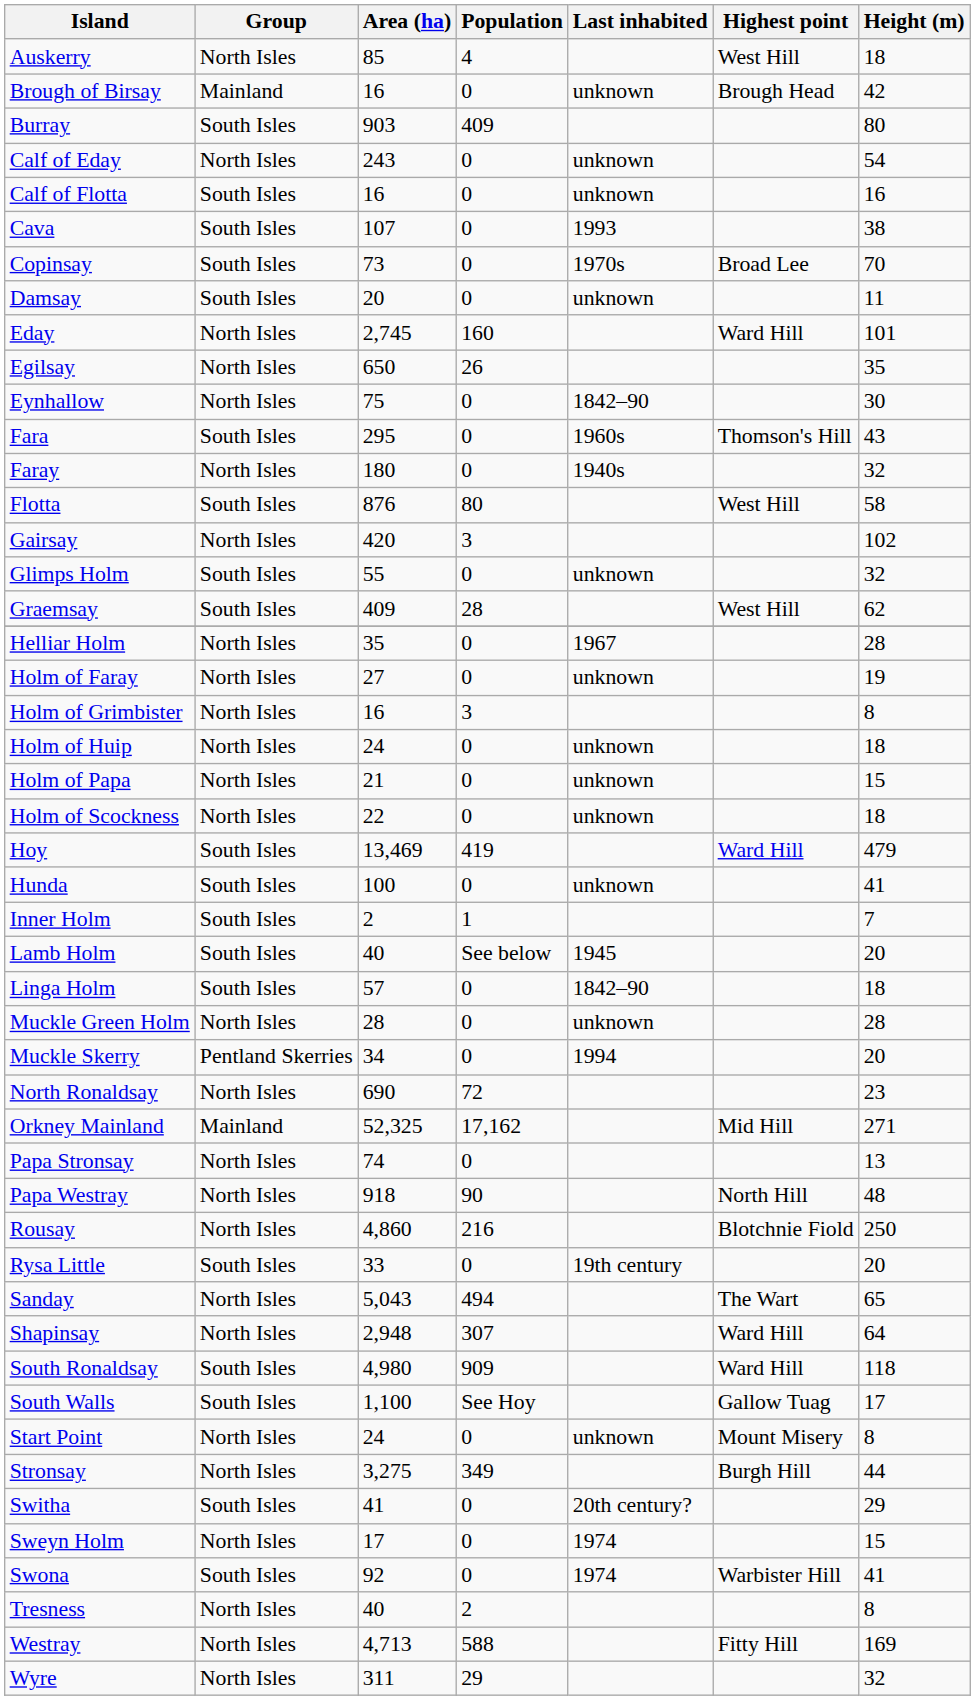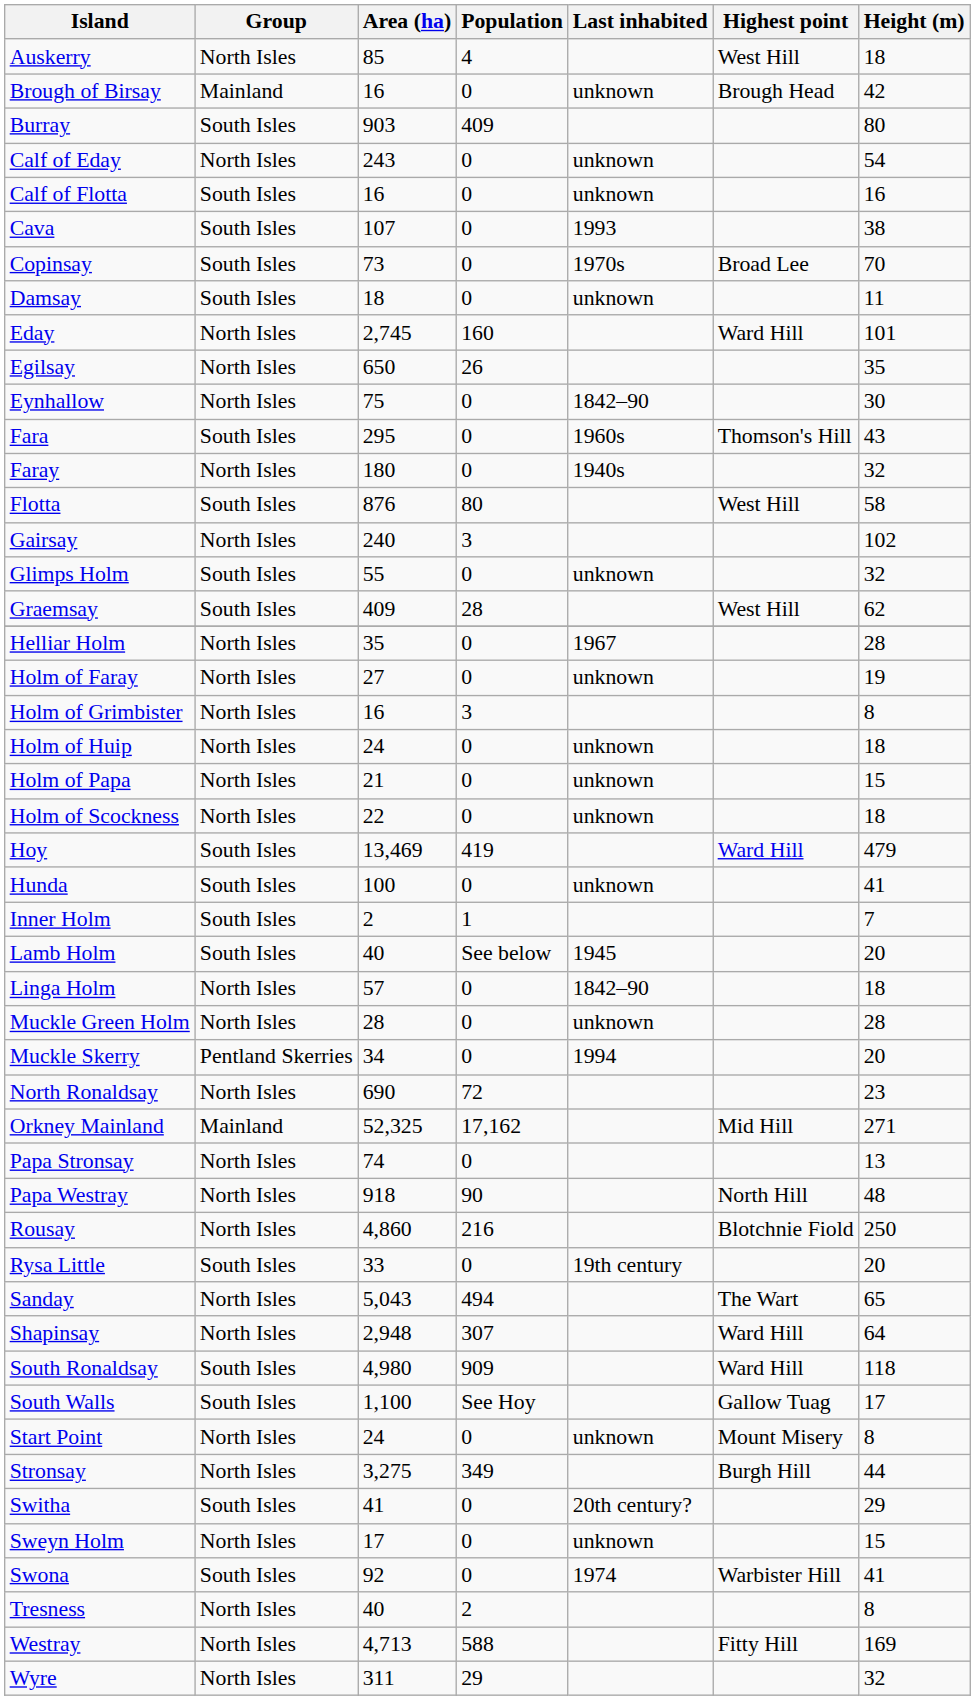 <table class="wikitable sortable static-row-numbers static-row-header-text ">
 <tr>
 <th>Island</th>
 <th>Group</th>
 <th>Area (<a href='#'>ha</a>)</th>
 <th>Population</th>
 <th>Last inhabited</th>
 <th>Highest point</th>
 <th>Height (m)</th>
 </tr>
 <tr>
 <td><a href='#'>Auskerry</a></td>
 <td>North Isles</td>
 <td>85</td>
 <td>4</td>
 <td></td>
 <td>West Hill</td>
 <td>18</td>
 </tr>
 <tr>
 <td><a href='#'>Brough of Birsay</a></td>
 <td>Mainland</td>
 <td>16</td>
 <td>0</td>
 <td>unknown</td>
 <td>Brough Head</td>
 <td>42</td>
 </tr>
 <tr>
 <td><a href='#'>Burray</a></td>
 <td>South Isles</td>
 <td>903</td>
 <td>409</td>
 <td></td>
 <td></td>
 <td>80</td>
 </tr>
 <tr>
 <td><a href='#'>Calf of Eday</a></td>
 <td>North Isles</td>
 <td>243</td>
 <td>0</td>
 <td>unknown</td>
 <td></td>
 <td>54</td>
 </tr>
 <tr>
 <td><a href='#'>Calf of Flotta</a></td>
 <td>South Isles</td>
 <td>16</td>
 <td>0</td>
 <td>unknown</td>
 <td></td>
 <td>16</td>
 </tr>
 <tr>
 <td><a href='#'>Cava</a></td>
 <td>South Isles</td>
 <td>107</td>
 <td>0</td>
 <td>1993</td>
 <td></td>
 <td>38</td>
 </tr>
 <tr>
 <td><a href='#'>Copinsay</a></td>
 <td>South Isles</td>
 <td>73</td>
 <td>0</td>
 <td>1970s</td>
 <td>Broad Lee</td>
 <td>70</td>
 </tr>
 <tr>
 <td><a href='#'>Damsay</a></td>
 <td>South Isles</td>
-<td>20</td>
+<td>18</td>
 <td>0</td>
 <td>unknown</td>
 <td></td>
 <td>11</td>
 </tr>
 <tr>
 <td><a href='#'>Eday</a></td>
 <td>North Isles</td>
 <td>2,745</td>
 <td>160</td>
 <td></td>
 <td>Ward Hill</td>
 <td>101</td>
 </tr>
 <tr>
 <td><a href='#'>Egilsay</a></td>
 <td>North Isles</td>
 <td>650</td>
 <td>26</td>
 <td></td>
 <td></td>
 <td>35</td>
 </tr>
 <tr>
 <td><a href='#'>Eynhallow</a></td>
 <td>North Isles</td>
 <td>75</td>
 <td>0</td>
 <td>1842–90</td>
 <td></td>
 <td>30</td>
 </tr>
 <tr>
 <td><a href='#'>Fara</a></td>
 <td>South Isles</td>
 <td>295</td>
 <td>0</td>
 <td>1960s</td>
 <td>Thomson's Hill</td>
 <td>43</td>
 </tr>
 <tr>
 <td><a href='#'>Faray</a></td>
 <td>North Isles</td>
 <td>180</td>
 <td>0</td>
 <td>1940s</td>
 <td></td>
 <td>32</td>
 </tr>
 <tr>
 <td><a href='#'>Flotta</a></td>
 <td>South Isles</td>
 <td>876</td>
 <td>80</td>
 <td></td>
 <td>West Hill</td>
 <td>58</td>
 </tr>
 <tr>
 <td><a href='#'>Gairsay</a></td>
 <td>North Isles</td>
-<td>420</td>
+<td>240</td>
 <td>3</td>
 <td></td>
 <td></td>
 <td>102</td>
 </tr>
 <tr>
 <td><a href='#'>Glimps Holm</a></td>
 <td>South Isles</td>
 <td>55</td>
 <td>0</td>
 <td>unknown</td>
 <td></td>
 <td>32</td>
 </tr>
 <tr>
 <td><a href='#'>Graemsay</a></td>
 <td>South Isles</td>
 <td>409</td>
 <td>28</td>
 <td></td>
 <td>West Hill</td>
 <td>62</td>
 </tr>
 <tr>
 </tr>
 <tr>
 <td><a href='#'>Helliar Holm</a></td>
 <td>North Isles</td>
 <td>35</td>
 <td>0</td>
 <td>1967</td>
 <td></td>
 <td>28</td>
 </tr>
 <tr>
 <td><a href='#'>Holm of Faray</a></td>
 <td>North Isles</td>
 <td>27</td>
 <td>0</td>
 <td>unknown</td>
 <td></td>
 <td>19</td>
 </tr>
 <tr>
 <td><a href='#'>Holm of Grimbister</a></td>
 <td>North Isles</td>
 <td>16</td>
 <td>3</td>
 <td></td>
 <td></td>
 <td>8</td>
 </tr>
 <tr>
 <td><a href='#'>Holm of Huip</a></td>
 <td>North Isles</td>
 <td>24</td>
 <td>0</td>
 <td>unknown</td>
 <td></td>
 <td>18</td>
 </tr>
 <tr>
 <td><a href='#'>Holm of Papa</a></td>
 <td>North Isles</td>
 <td>21</td>
 <td>0</td>
 <td>unknown</td>
 <td></td>
 <td>15</td>
 </tr>
 <tr>
 <td><a href='#'>Holm of Scockness</a></td>
 <td>North Isles</td>
 <td>22</td>
 <td>0</td>
 <td>unknown</td>
 <td></td>
 <td>18</td>
 </tr>
 <tr>
 <td><a href='#'>Hoy</a></td>
 <td>South Isles</td>
 <td>13,469</td>
 <td>419</td>
 <td></td>
 <td><a href='#'>Ward Hill</a></td>
 <td>479</td>
 </tr>
 <tr>
 <td><a href='#'>Hunda</a></td>
 <td>South Isles</td>
 <td>100</td>
 <td>0</td>
 <td>unknown</td>
 <td></td>
 <td>41</td>
 </tr>
 <tr>
 <td><a href='#'>Inner Holm</a></td>
 <td>South Isles</td>
 <td>2</td>
 <td>1</td>
 <td></td>
 <td></td>
 <td>7</td>
 </tr>
 <tr>
 <td><a href='#'>Lamb Holm</a></td>
 <td>South Isles</td>
 <td>40</td>
 <td>See below</td>
 <td>1945</td>
 <td></td>
 <td>20</td>
 </tr>
 <tr>
 <td><a href='#'>Linga Holm</a></td>
-<td>South Isles</td>
+<td>North Isles</td>
 <td>57</td>
 <td>0</td>
 <td>1842–90</td>
 <td></td>
 <td>18</td>
 </tr>
 <tr>
 <td><a href='#'>Muckle Green Holm</a></td>
 <td>North Isles</td>
 <td>28</td>
 <td>0</td>
 <td>unknown</td>
 <td></td>
 <td>28</td>
 </tr>
 <tr>
 <td><a href='#'>Muckle Skerry</a></td>
 <td>Pentland Skerries</td>
 <td>34</td>
 <td>0</td>
 <td>1994</td>
 <td></td>
 <td>20</td>
 </tr>
 <tr>
 <td><a href='#'>North Ronaldsay</a></td>
 <td>North Isles</td>
 <td>690</td>
 <td>72</td>
 <td></td>
 <td></td>
 <td>23</td>
 </tr>
 <tr>
 <td><a href='#'>Orkney Mainland</a></td>
 <td>Mainland</td>
 <td>52,325</td>
 <td>17,162</td>
 <td></td>
 <td>Mid Hill</td>
 <td>271</td>
 </tr>
 <tr>
 <td><a href='#'>Papa Stronsay</a></td>
 <td>North Isles</td>
 <td>74</td>
 <td>0</td>
 <td></td>
 <td></td>
 <td>13</td>
 </tr>
 <tr>
 <td><a href='#'>Papa Westray</a></td>
 <td>North Isles</td>
 <td>918</td>
 <td>90</td>
 <td></td>
 <td>North Hill</td>
 <td>48</td>
 </tr>
 <tr>
 <td><a href='#'>Rousay</a></td>
 <td>North Isles</td>
 <td>4,860</td>
 <td>216</td>
 <td></td>
 <td>Blotchnie Fiold</td>
 <td>250</td>
 </tr>
 <tr>
 <td><a href='#'>Rysa Little</a></td>
 <td>South Isles</td>
 <td>33</td>
 <td>0</td>
 <td>19th century</td>
 <td></td>
 <td>20</td>
 </tr>
 <tr>
 <td><a href='#'>Sanday</a></td>
 <td>North Isles</td>
 <td>5,043</td>
 <td>494</td>
 <td></td>
 <td>The Wart</td>
 <td>65</td>
 </tr>
 <tr>
 <td><a href='#'>Shapinsay</a></td>
 <td>North Isles</td>
 <td>2,948</td>
 <td>307</td>
 <td></td>
 <td>Ward Hill</td>
 <td>64</td>
 </tr>
 <tr>
 <td><a href='#'>South Ronaldsay</a></td>
 <td>South Isles</td>
 <td>4,980</td>
 <td>909</td>
 <td></td>
 <td>Ward Hill</td>
 <td>118</td>
 </tr>
 <tr>
 <td><a href='#'>South Walls</a></td>
 <td>South Isles</td>
 <td>1,100</td>
 <td>See Hoy</td>
 <td></td>
 <td>Gallow Tuag</td>
 <td>17</td>
 </tr>
 <tr>
 <td><a href='#'>Start Point</a></td>
 <td>North Isles</td>
 <td>24</td>
 <td>0</td>
 <td>unknown</td>
 <td>Mount Misery</td>
 <td>8</td>
 </tr>
 <tr>
 <td><a href='#'>Stronsay</a></td>
 <td>North Isles</td>
 <td>3,275</td>
 <td>349</td>
 <td></td>
 <td>Burgh Hill</td>
 <td>44</td>
 </tr>
 <tr>
 <td><a href='#'>Switha</a></td>
 <td>South Isles</td>
 <td>41</td>
 <td>0</td>
 <td>20th century?</td>
 <td></td>
 <td>29</td>
 </tr>
 <tr>
 <td><a href='#'>Sweyn Holm</a></td>
 <td>North Isles</td>
 <td>17</td>
 <td>0</td>
-<td>1974</td>
+<td>unknown</td>
 <td></td>
 <td>15</td>
 </tr>
 <tr>
 <td><a href='#'>Swona</a></td>
 <td>South Isles</td>
 <td>92</td>
 <td>0</td>
 <td>1974</td>
 <td>Warbister Hill</td>
 <td>41</td>
 </tr>
 <tr>
 <td><a href='#'>Tresness</a></td>
 <td>North Isles</td>
 <td>40</td>
 <td>2</td>
 <td></td>
 <td></td>
 <td>8</td>
 </tr>
 <tr>
 <td><a href='#'>Westray</a></td>
 <td>North Isles</td>
 <td>4,713</td>
 <td>588</td>
 <td></td>
 <td>Fitty Hill</td>
 <td>169</td>
 </tr>
 <tr>
 <td><a href='#'>Wyre</a></td>
 <td>North Isles</td>
 <td>311</td>
 <td>29</td>
 <td></td>
 <td></td>
 <td>32</td>
 </tr>
 </table>
